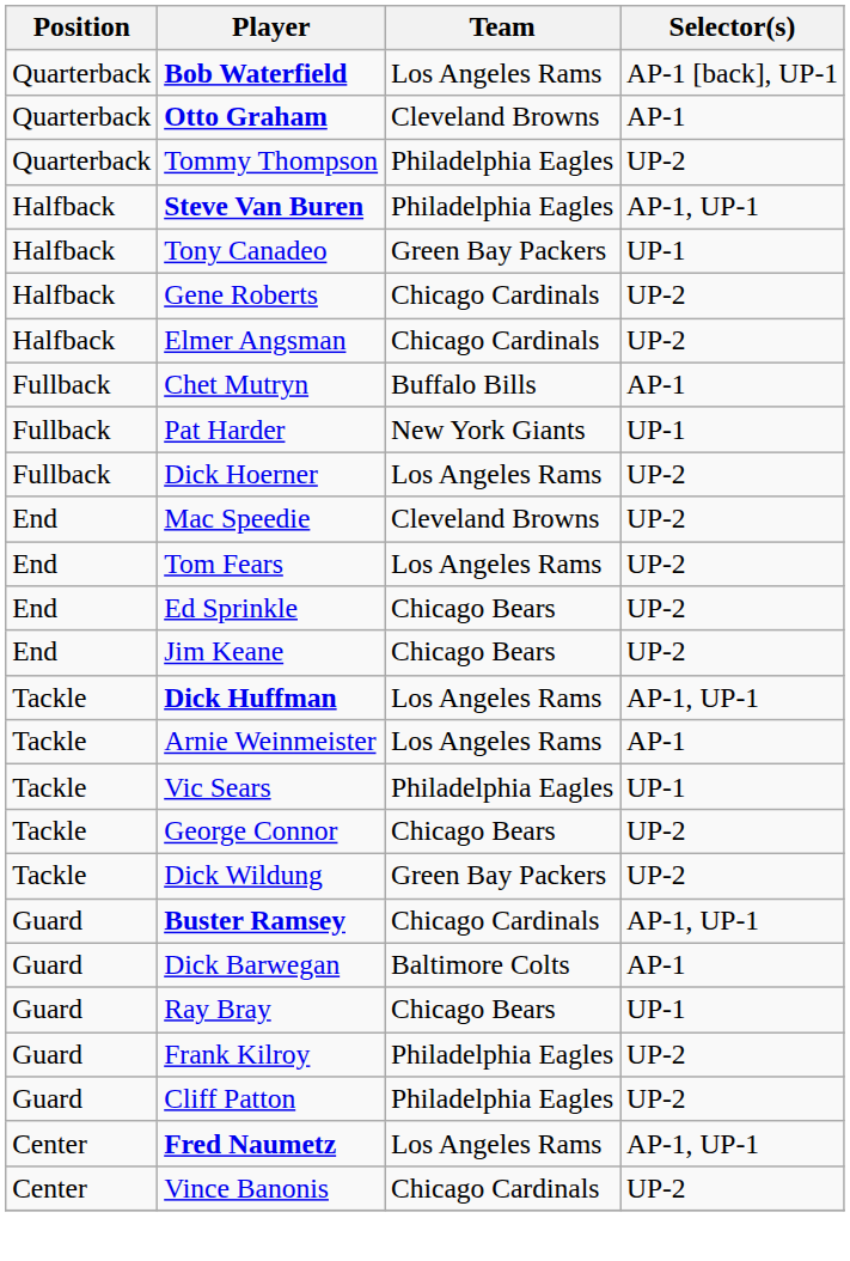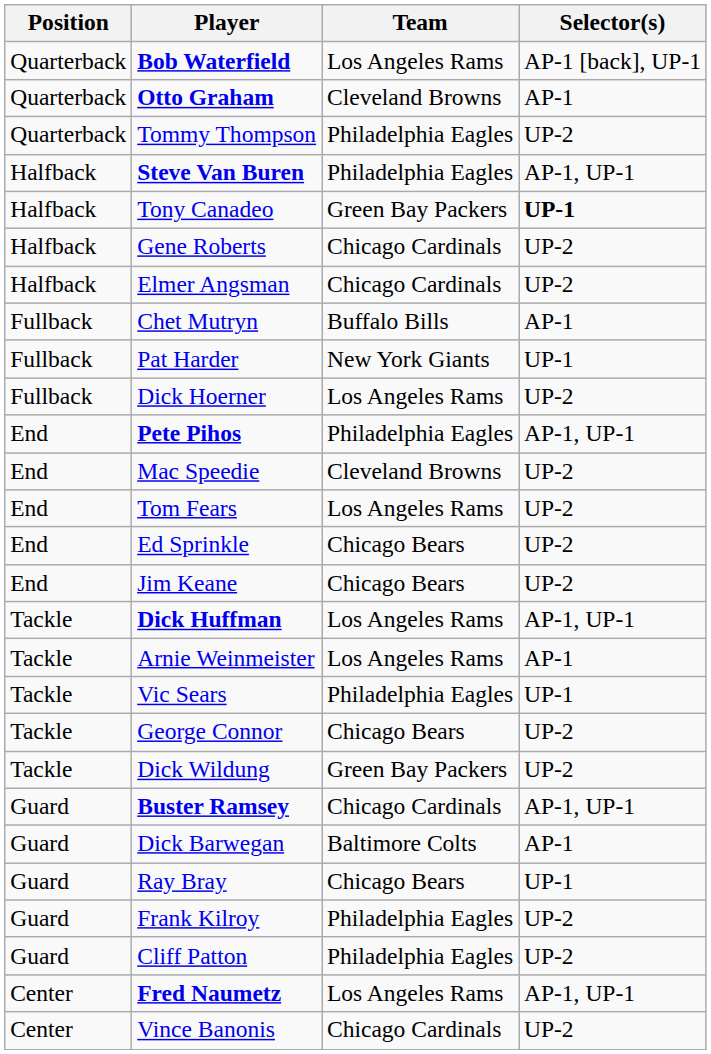 <table class="wikitable" style="text-align:left;">
 <tr>
 <th>Position</th>
 <th>Player</th>
 <th>Team</th>
 <th>Selector(s)</th>
 </tr>
 <tr>
 <td>Quarterback</td>
 <td><strong><a href='#'>Bob Waterfield</a></strong></td>
 <td>Los Angeles Rams</td>
 <td>AP-1 [back], UP-1</td>
 </tr>
 <tr>
 <td>Quarterback</td>
 <td><strong><a href='#'>Otto Graham</a></strong></td>
 <td>Cleveland Browns</td>
 <td>AP-1</td>
 </tr>
 <tr>
 <td>Quarterback</td>
 <td><a href='#'>Tommy Thompson</a></td>
 <td>Philadelphia Eagles</td>
 <td>UP-2</td>
 </tr>
 <tr>
 <td>Halfback</td>
 <td><strong><a href='#'>Steve Van Buren</a></strong></td>
 <td>Philadelphia Eagles</td>
 <td>AP-1, UP-1</td>
 </tr>
 <tr>
 <td>Halfback</td>
 <td><a href='#'>Tony Canadeo</a></td>
 <td>Green Bay Packers</td>
-<td>UP-1</td>
+<td><strong>UP-1</strong></td>
 </tr>
 <tr>
 <td>Halfback</td>
 <td><a href='#'>Gene Roberts</a></td>
 <td>Chicago Cardinals</td>
 <td>UP-2</td>
 </tr>
 <tr>
 <td>Halfback</td>
 <td><a href='#'>Elmer Angsman</a></td>
 <td>Chicago Cardinals</td>
 <td>UP-2</td>
 </tr>
 <tr>
 <td>Fullback</td>
 <td><a href='#'>Chet Mutryn</a></td>
 <td>Buffalo Bills</td>
 <td>AP-1</td>
 </tr>
 <tr>
 <td>Fullback</td>
 <td><a href='#'>Pat Harder</a></td>
 <td>New York Giants</td>
 <td>UP-1</td>
 </tr>
 <tr>
 <td>Fullback</td>
 <td><a href='#'>Dick Hoerner</a></td>
 <td>Los Angeles Rams</td>
 <td>UP-2</td>
+</tr>
+<tr>
+<td>End</td>
+<td><strong><a href='#'>Pete Pihos</a></strong></td>
+<td>Philadelphia Eagles</td>
+<td>AP-1, UP-1</td>
 </tr>
 <tr>
 <td>End</td>
 <td><a href='#'>Mac Speedie</a></td>
 <td>Cleveland Browns</td>
 <td>UP-2</td>
 </tr>
 <tr>
 <td>End</td>
 <td><a href='#'>Tom Fears</a></td>
 <td>Los Angeles Rams</td>
 <td>UP-2</td>
 </tr>
 <tr>
 <td>End</td>
 <td><a href='#'>Ed Sprinkle</a></td>
 <td>Chicago Bears</td>
 <td>UP-2</td>
 </tr>
 <tr>
 <td>End</td>
 <td><a href='#'>Jim Keane</a></td>
 <td>Chicago Bears</td>
 <td>UP-2</td>
 </tr>
 <tr>
 <td>Tackle</td>
 <td><strong><a href='#'>Dick Huffman</a></strong></td>
 <td>Los Angeles Rams</td>
 <td>AP-1, UP-1</td>
 </tr>
 <tr>
 <td>Tackle</td>
 <td><a href='#'>Arnie Weinmeister</a></td>
 <td>Los Angeles Rams</td>
 <td>AP-1</td>
 </tr>
 <tr>
 <td>Tackle</td>
 <td><a href='#'>Vic Sears</a></td>
 <td>Philadelphia Eagles</td>
 <td>UP-1</td>
 </tr>
 <tr>
 <td>Tackle</td>
 <td><a href='#'>George Connor</a></td>
 <td>Chicago Bears</td>
 <td>UP-2</td>
 </tr>
 <tr>
 <td>Tackle</td>
 <td><a href='#'>Dick Wildung</a></td>
 <td>Green Bay Packers</td>
 <td>UP-2</td>
 </tr>
 <tr>
 <td>Guard</td>
 <td><strong><a href='#'>Buster Ramsey</a></strong></td>
 <td>Chicago Cardinals</td>
 <td>AP-1, UP-1</td>
 </tr>
 <tr>
 <td>Guard</td>
 <td><a href='#'>Dick Barwegan</a></td>
 <td>Baltimore Colts</td>
 <td>AP-1</td>
 </tr>
 <tr>
 <td>Guard</td>
 <td><a href='#'>Ray Bray</a></td>
 <td>Chicago Bears</td>
 <td>UP-1</td>
 </tr>
 <tr>
 <td>Guard</td>
 <td><a href='#'>Frank Kilroy</a></td>
 <td>Philadelphia Eagles</td>
 <td>UP-2</td>
 </tr>
 <tr>
 <td>Guard</td>
 <td><a href='#'>Cliff Patton</a></td>
 <td>Philadelphia Eagles</td>
 <td>UP-2</td>
 </tr>
 <tr>
 <td>Center</td>
 <td><strong><a href='#'>Fred Naumetz</a></strong></td>
 <td>Los Angeles Rams</td>
 <td>AP-1, UP-1</td>
 </tr>
 <tr>
 <td>Center</td>
 <td><a href='#'>Vince Banonis</a></td>
 <td>Chicago Cardinals</td>
 <td>UP-2</td>
 </tr>
 <tr>
 </tr>
 </table>
